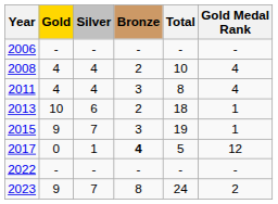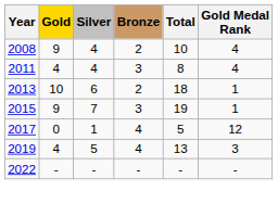 <table class="wikitable sortable" style="text-align:center; font-size:90%;">
 <tr>
 <th scope=col>Year</th>
 <th scope=col style=background-color:gold>Gold</th>
 <th scope=col style=background-color:silver>Silver</th>
 <th scope=col style=background-color:#CC9966>Bronze</th>
 <th scope-col>Total</th>
 <th scope-col>Gold Medal <br> Rank</th>
 </tr>
 <tr>
-<td><a href='#'>2006</a></td>
-<td>-</td>
-<td>-</td>
-<td>-</td>
-<td>-</td>
-<td>-</td>
-</tr>
-<tr>
 <td><a href='#'>2008</a></td>
-<td>4</td>
+<td>9</td>
 <td>4</td>
 <td>2</td>
 <td>10</td>
 <td>4</td>
 </tr>
 <tr>
 <td><a href='#'>2011</a></td>
 <td>4</td>
 <td>4</td>
 <td>3</td>
 <td>8</td>
 <td>4</td>
 </tr>
 <tr>
 <td><a href='#'>2013</a></td>
 <td>10</td>
 <td>6</td>
 <td>2</td>
 <td>18</td>
 <td>1</td>
 </tr>
 <tr>
 <td><a href='#'>2015</a></td>
 <td>9</td>
 <td>7</td>
 <td>3</td>
 <td>19</td>
 <td>1</td>
 </tr>
 <tr>
 <td><a href='#'>2017</a></td>
 <td>0</td>
 <td>1</td>
-<td><strong>4</strong></td>
+<td>4</td>
 <td>5</td>
 <td>12</td>
+</tr>
+<tr>
+<td><a href='#'>2019</a></td>
+<td>4</td>
+<td>5</td>
+<td>4</td>
+<td>13</td>
+<td>3</td>
 </tr>
 <tr>
 <td><a href='#'>2022</a></td>
 <td>-</td>
 <td>-</td>
 <td>-</td>
 <td>-</td>
 <td>-</td>
 </tr>
-<tr>
-<td><a href='#'>2023</a></td>
-<td>9</td>
-<td>7</td>
-<td>8</td>
-<td>24</td>
-<td>2</td>
-</tr>
 </table>
